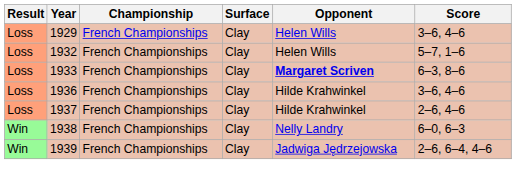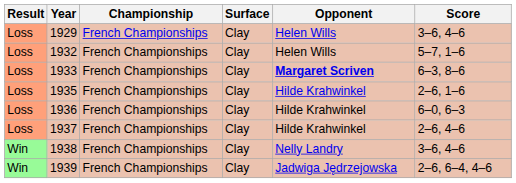 <table class='sortable wikitable'>
 <tr>
 <th style="width:40px">Result</th>
 <th style="width:35px">Year</th>
 <th style="width:180px">Championship</th>
 <th style="width:50px">Surface</th>
 <th style="width:180px">Opponent</th>
 <th style="width:120px" class="unsortable">Score</th>
 </tr>
 <tr style="background:#ebc2af;">
 <td style="background:#ffa07a;">Loss</td>
 <td>1929</td>
 <td><a href='#'>French Championships</a></td>
 <td>Clay</td>
 <td> <a href='#'>Helen Wills</a></td>
 <td>3–6, 4–6</td>
 </tr>
 <tr style="background:#ebc2af;">
 <td style="background:#ffa07a;">Loss</td>
 <td>1932</td>
 <td>French Championships</td>
 <td>Clay</td>
 <td> Helen Wills</td>
 <td>5–7, 1–6</td>
 </tr>
 <tr style="background:#ebc2af;">
 <td style="background:#ffa07a;">Loss</td>
 <td>1933</td>
 <td>French Championships</td>
 <td>Clay</td>
 <td><strong> <a href='#'>Margaret Scriven</a></strong></td>
 <td>6–3, 8–6</td>
 </tr>
 <tr style="background:#ebc2af;">
 <td style="background:#ffa07a;">Loss</td>
+<td>1935</td>
+<td>French Championships</td>
+<td>Clay</td>
+<td> <a href='#'>Hilde Krahwinkel</a></td>
+<td>2–6, 1–6</td>
+</tr>
+<tr style="background:#ebc2af;">
+<td style="background:#ffa07a;">Loss</td>
 <td>1936</td>
 <td>French Championships</td>
 <td>Clay</td>
 <td> Hilde Krahwinkel</td>
-<td>3–6, 4–6</td>
+<td>6–0, 6–3</td>
 </tr>
 <tr style="background:#ebc2af;">
 <td style="background:#ffa07a;">Loss</td>
 <td>1937</td>
 <td>French Championships</td>
 <td>Clay</td>
 <td> Hilde Krahwinkel</td>
 <td>2–6, 4–6</td>
 </tr>
 <tr style="background:#ebc2af;">
 <td style="background:#98fb98;">Win</td>
 <td>1938</td>
 <td>French Championships</td>
 <td>Clay</td>
 <td> <a href='#'>Nelly Landry</a></td>
-<td>6–0, 6–3</td>
+<td>3–6, 4–6</td>
 </tr>
 <tr style="background:#ebc2af;">
 <td style="background:#98fb98;">Win</td>
 <td>1939</td>
 <td>French Championships</td>
 <td>Clay</td>
 <td> <a href='#'>Jadwiga Jędrzejowska</a></td>
 <td>2–6, 6–4, 4–6</td>
 </tr>
 </table>
